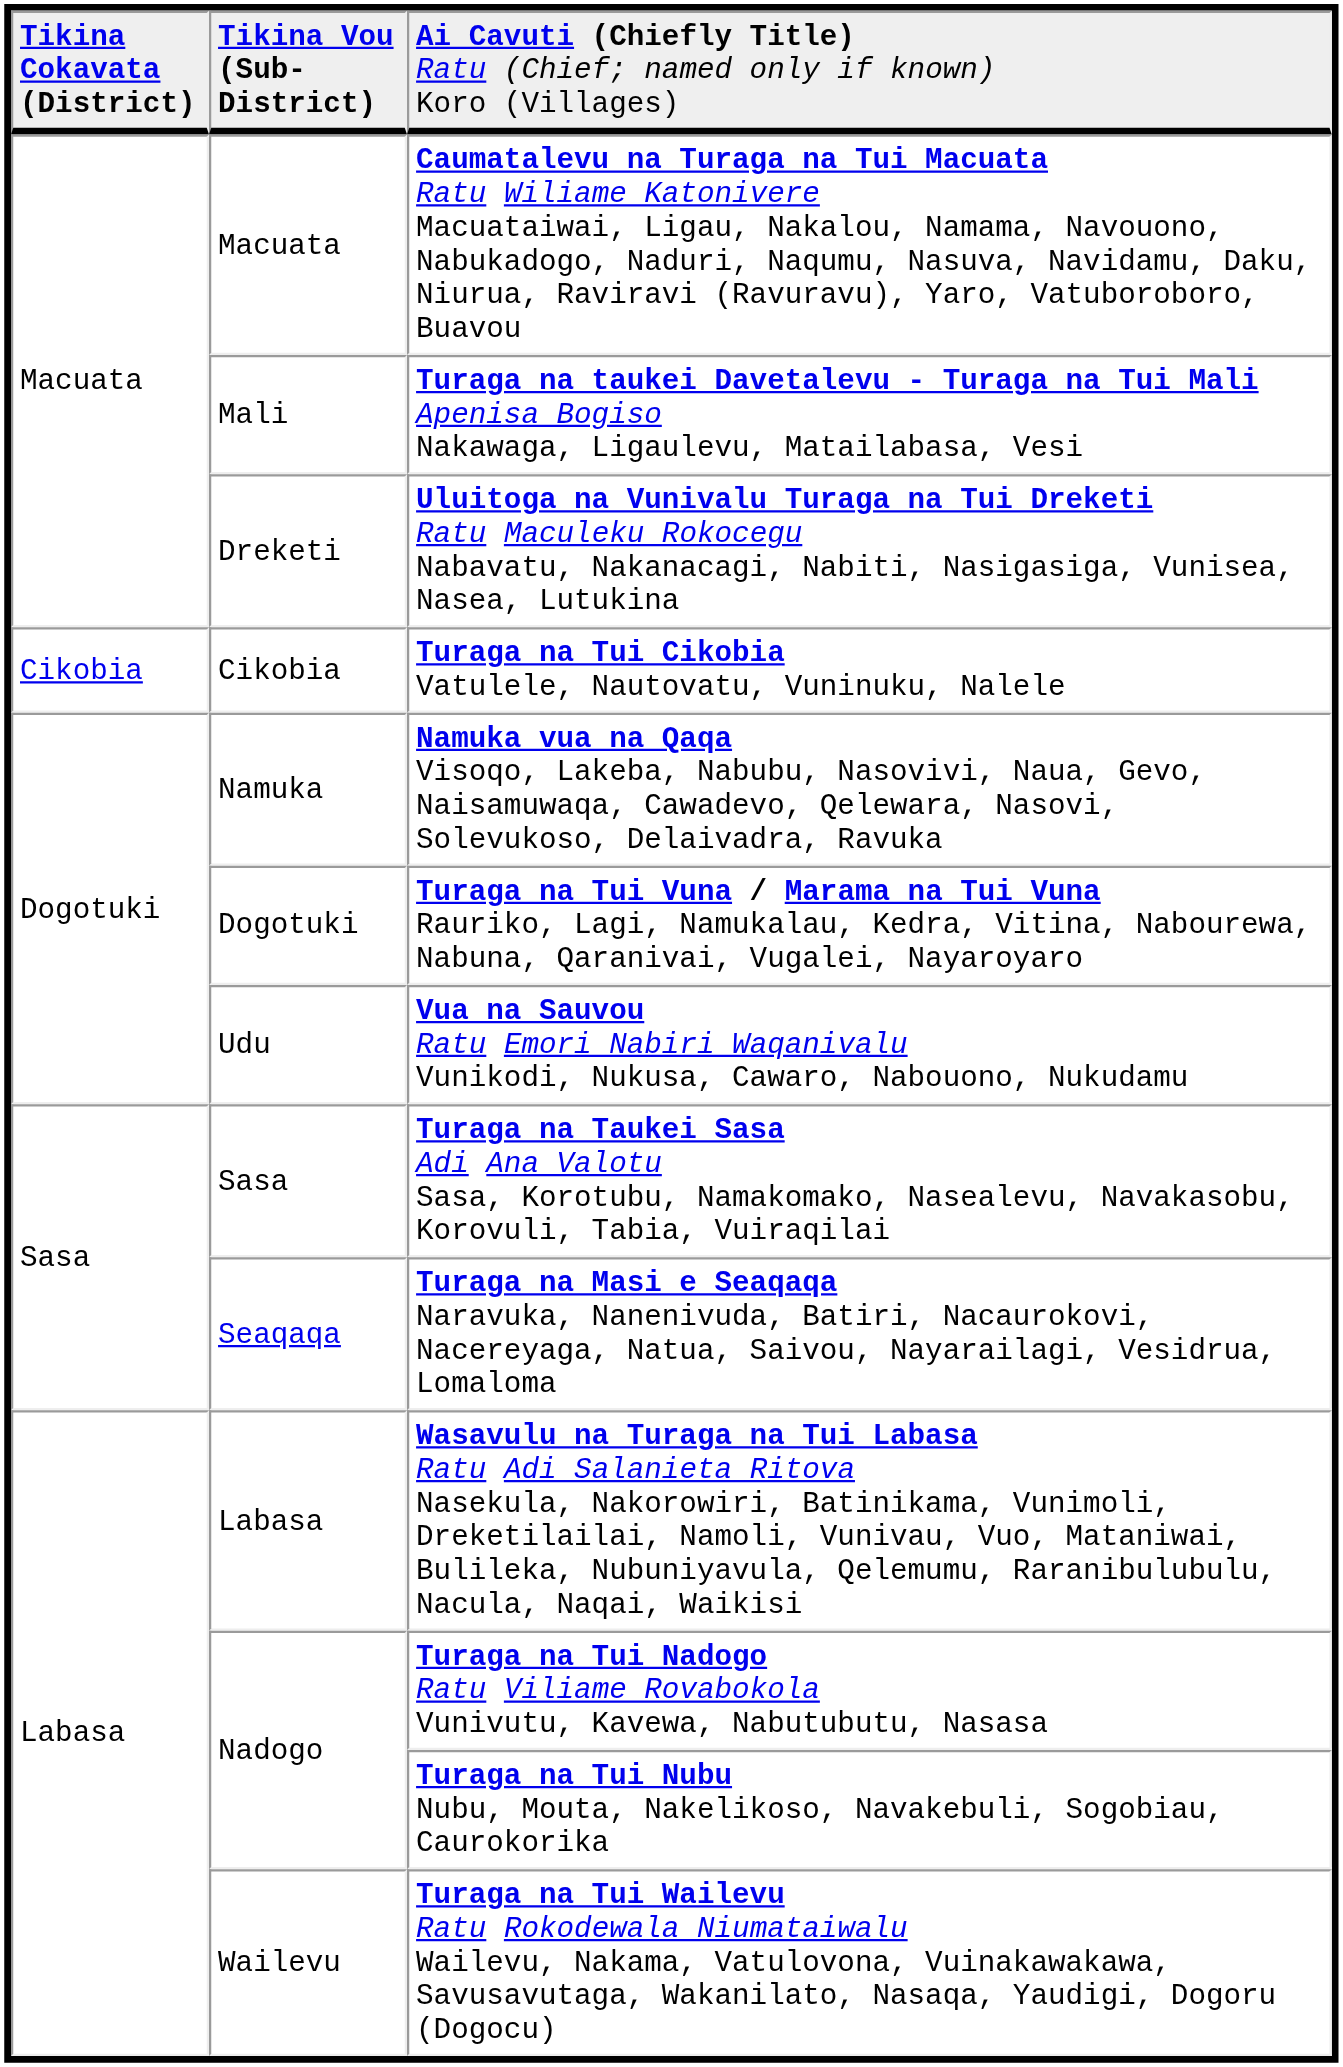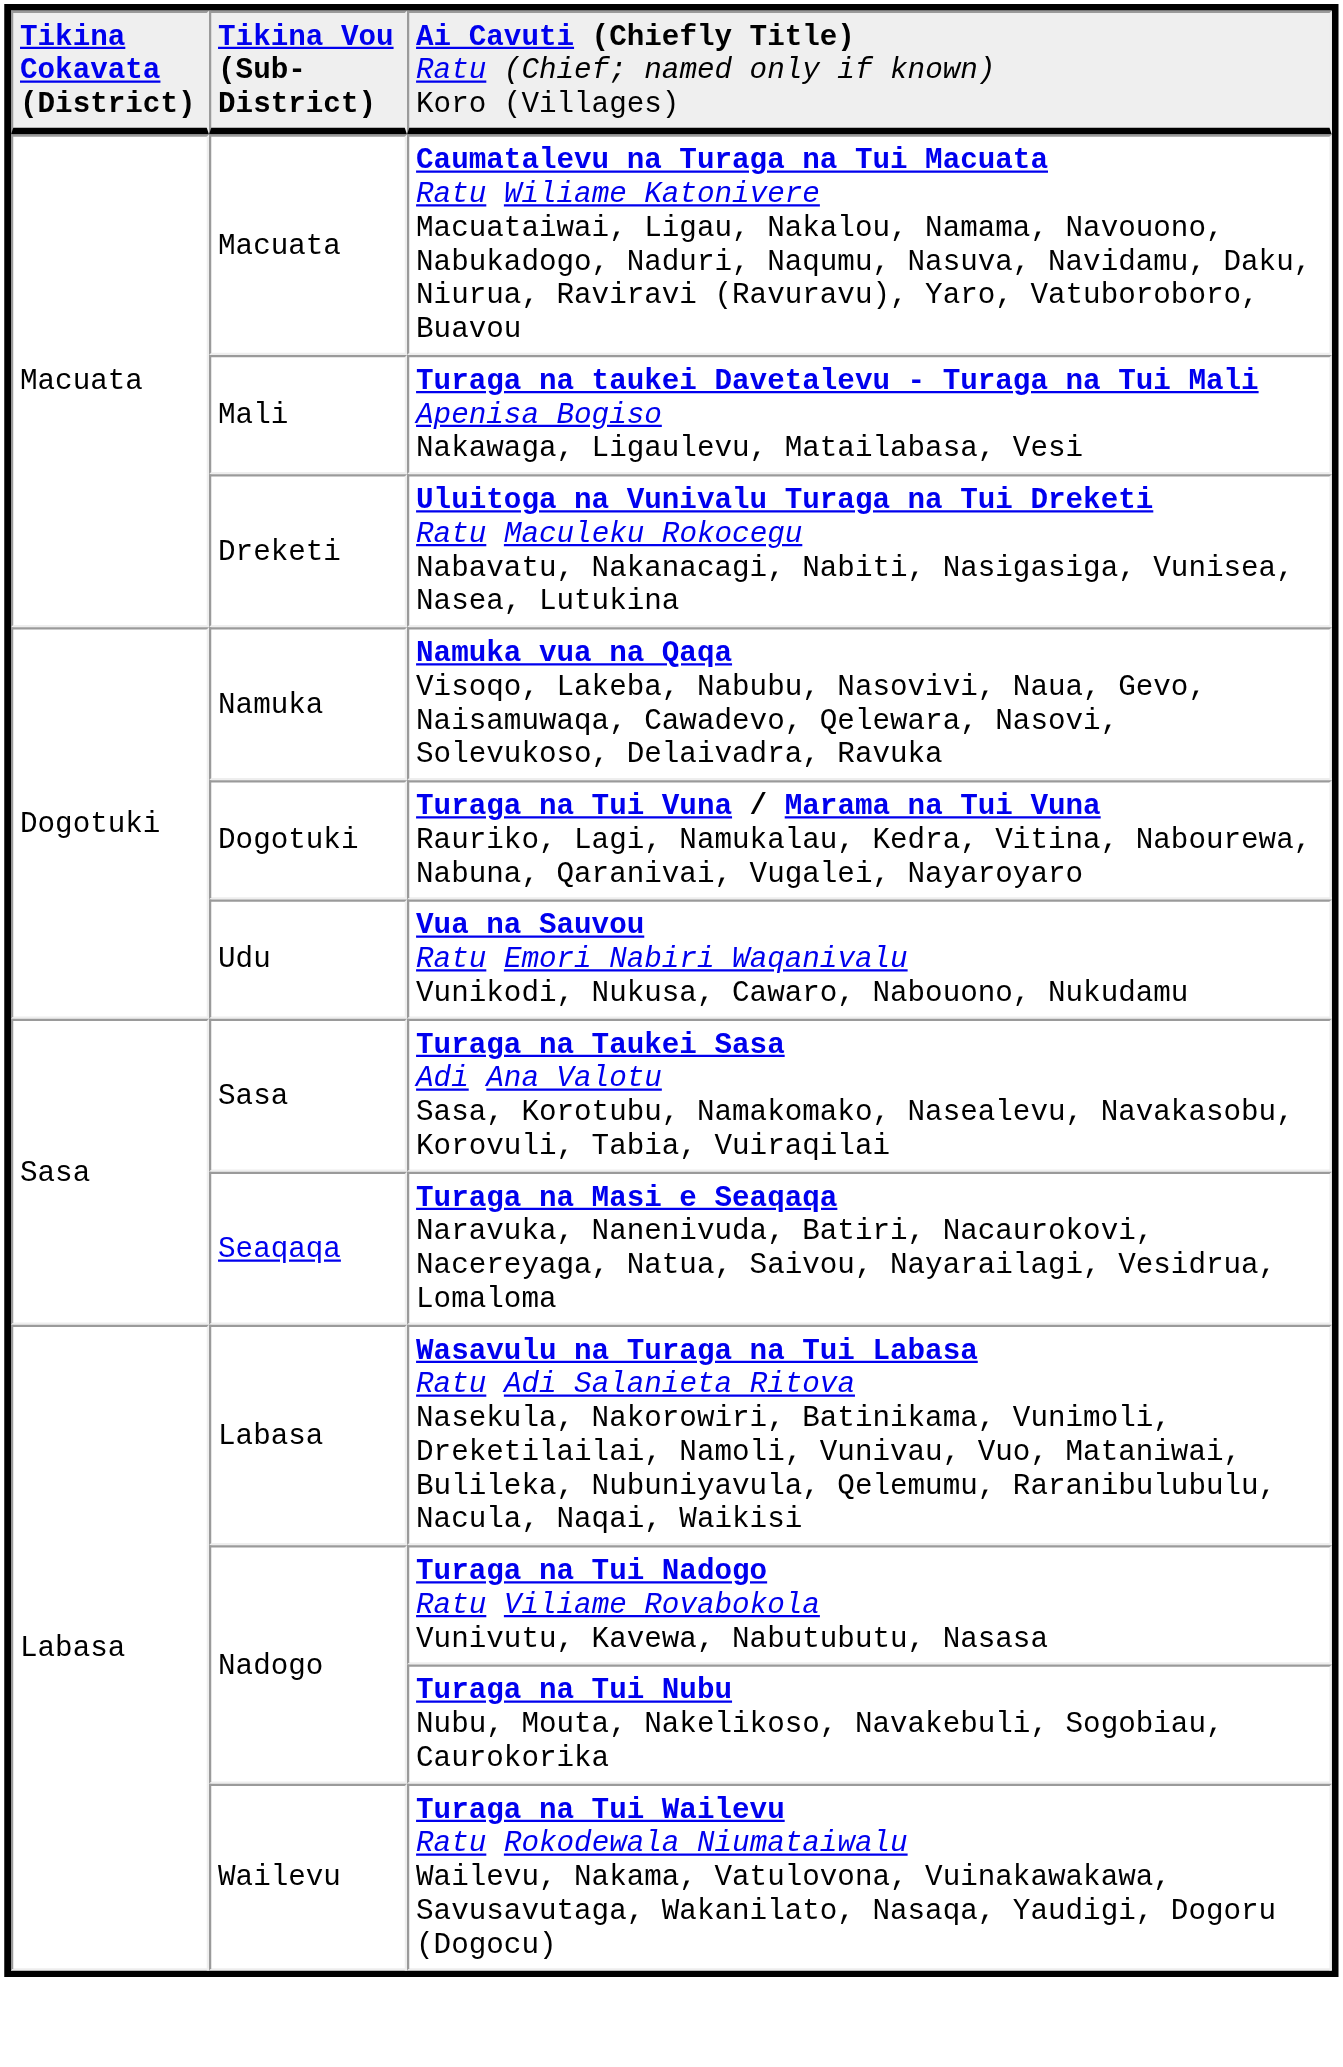 <table table width="95%" border="1" align="center" cellpadding=3 cellspacing=0 style="margin:5px; border:3px solid;">
 <tr>
 <td valign="top" td width="15%" style="border-bottom:3px solid; background:#efefef;"><strong><a href='#'>Tikina Cokavata</a><br>(District)</strong></td>
 <td valign="top" td width="15%" style="border-bottom:3px solid; background:#efefef;"><strong><a href='#'>Tikina Vou</a><br>(Sub-District)</strong></td>
 <td valign="top" td width="70%" style="border-bottom:3px solid; background:#efefef;"><strong><a href='#'>Ai Cavuti</a> (Chiefly Title)</strong><br><em><a href='#'>Ratu</a> (Chief; named only if known)</em><br>Koro (Villages)</td>
 </tr>
 <tr>
 <td rowspan=3>Macuata</td>
 <td>Macuata</td>
 <td><strong><a href='#'>Caumatalevu na Turaga na Tui Macuata</a></strong><br><em><a href='#'>Ratu</a> <a href='#'>Wiliame Katonivere</a></em><br>Macuataiwai, Ligau, Nakalou, Namama, Navouono, Nabukadogo, Naduri, Naqumu, Nasuva, Navidamu, Daku, Niurua, Raviravi (Ravuravu), Yaro, Vatuboroboro, Buavou</td>
 </tr>
 <tr>
 <td>Mali</td>
 <td><strong><a href='#'>Turaga na taukei Davetalevu - Turaga na Tui Mali</a></strong><br><em><a href='#'>Apenisa Bogiso</a></em><br>Nakawaga, Ligaulevu, Matailabasa, Vesi</td>
 </tr>
 <tr (E sega ni dua na Tui Mali)>
 <td>Dreketi</td>
 <td><strong><a href='#'>Uluitoga na Vunivalu Turaga na Tui Dreketi</a></strong><br><em><a href='#'>Ratu</a> <a href='#'>Maculeku Rokocegu</a></em><br>Nabavatu, Nakanacagi, Nabiti, Nasigasiga, Vunisea, Nasea, Lutukina</td>
-</tr>
-<tr>
-<td><a href='#'>Cikobia</a></td>
-<td>Cikobia</td>
-<td><strong><a href='#'>Turaga na Tui Cikobia</a></strong><br>Vatulele, Nautovatu, Vuninuku, Nalele</td>
 </tr>
 <tr>
 <td rowspan=3>Dogotuki</td>
 <td>Namuka</td>
 <td><strong><a href='#'>Namuka vua na Qaqa</a></strong> <br>Visoqo, Lakeba, Nabubu, Nasovivi, Naua, Gevo, Naisamuwaqa, Cawadevo, Qelewara, Nasovi, Solevukoso, Delaivadra, Ravuka</td>
 </tr>
 <tr>
 <td>Dogotuki</td>
 <td><strong><a href='#'>Turaga na Tui Vuna</a> / <a href='#'>Marama na Tui Vuna</a></strong><br>Rauriko, Lagi, Namukalau, Kedra, Vitina, Nabourewa, Nabuna, Qaranivai, Vugalei, Nayaroyaro</td>
 </tr>
 <tr>
 <td>Udu</td>
 <td><strong><a href='#'>Vua na Sauvou</a></strong><br><em><a href='#'>Ratu</a> <a href='#'>Emori Nabiri Waqanivalu</a></em><br>Vunikodi, Nukusa, Cawaro, Nabouono, Nukudamu</td>
 </tr>
 <tr>
 <td rowspan=2>Sasa</td>
 <td>Sasa</td>
 <td><strong><a href='#'>Turaga na Taukei Sasa</a></strong><br><em><a href='#'>Adi</a> <a href='#'>Ana Valotu</a></em><br>Sasa, Korotubu, Namakomako, Nasealevu, Navakasobu, Korovuli, Tabia, Vuiraqilai</td>
 </tr>
 <tr>
 <td><a href='#'>Seaqaqa</a></td>
 <td><strong><a href='#'>Turaga na Masi e Seaqaqa</a></strong><br>Naravuka, Nanenivuda, Batiri, Nacaurokovi, Nacereyaga, Natua, Saivou, Nayarailagi, Vesidrua, Lomaloma</td>
 </tr>
 <tr>
 <td rowspan=4>Labasa</td>
 <td>Labasa</td>
 <td><strong><a href='#'>Wasavulu na Turaga na Tui Labasa</a></strong><br><em><a href='#'>Ratu</a> <a href='#'>Adi Salanieta Ritova</a></em><br>Nasekula, Nakorowiri, Batinikama, Vunimoli, Dreketilailai, Namoli, Vunivau, Vuo, Mataniwai, Bulileka, Nubuniyavula, Qelemumu, Raranibulubulu, Nacula, Naqai, Waikisi</td>
 </tr>
 <tr>
 <td rowspan=2>Nadogo</td>
 <td><strong><a href='#'>Turaga na Tui Nadogo</a></strong><br><em><a href='#'>Ratu</a> <a href='#'>Viliame Rovabokola</a></em><br>Vunivutu, Kavewa, Nabutubutu, Nasasa</td>
 </tr>
 <tr>
 <td><strong><a href='#'>Turaga na Tui Nubu</a></strong><br>Nubu, Mouta, Nakelikoso, Navakebuli, Sogobiau, Caurokorika</td>
 </tr>
 <tr>
 <td>Wailevu</td>
 <td><strong><a href='#'>Turaga na Tui Wailevu</a></strong><br><em><a href='#'>Ratu</a> <a href='#'>Rokodewala Niumataiwalu</a></em><br>Wailevu, Nakama, Vatulovona, Vuinakawakawa, Savusavutaga, Wakanilato, Nasaqa, Yaudigi, Dogoru (Dogocu)</td>
 </tr>
 </table>
